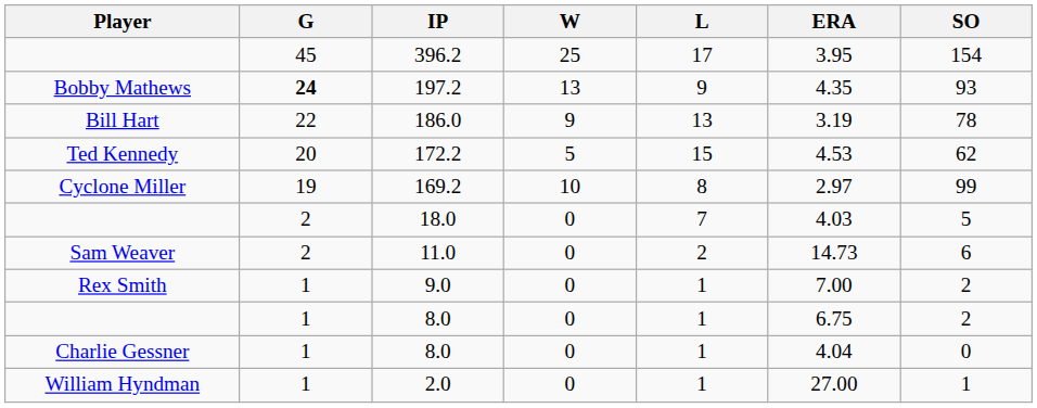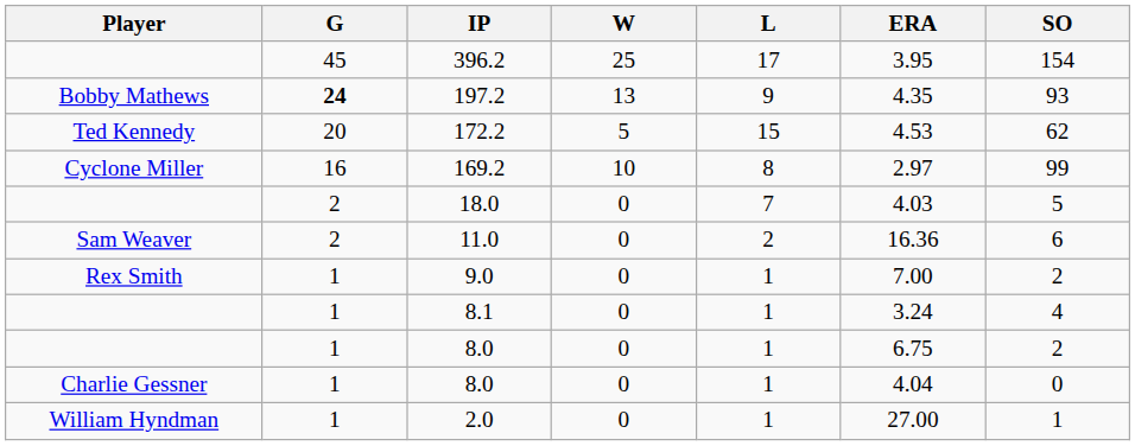 <table class="wikitable sortable">
 <tr>
 <th bgcolor="#DDDDFF" width="16%">Player</th>
 <th bgcolor="#DDDDFF" width="9%">G</th>
 <th bgcolor="#DDDDFF" width="9%">IP</th>
 <th bgcolor="#DDDDFF" width="9%">W</th>
 <th bgcolor="#DDDDFF" width="9%">L</th>
 <th bgcolor="#DDDDFF" width="9%">ERA</th>
 <th bgcolor="#DDDDFF" width="9%">SO</th>
 </tr>
 <tr align="center">
 <td></td>
 <td>45</td>
 <td>396.2</td>
 <td>25</td>
 <td>17</td>
 <td>3.95</td>
 <td>154</td>
 </tr>
 <tr align="center">
 <td><a href='#'>Bobby Mathews</a></td>
 <td><strong>24</strong></td>
 <td>197.2</td>
 <td>13</td>
 <td>9</td>
 <td>4.35</td>
 <td>93</td>
 </tr>
 <tr align=center>
-<td><a href='#'>Bill Hart</a></td>
-<td>22</td>
-<td>186.0</td>
-<td>9</td>
-<td>13</td>
-<td>3.19</td>
-<td>78</td>
-</tr>
-<tr align=center>
 <td><a href='#'>Ted Kennedy</a></td>
 <td>20</td>
 <td>172.2</td>
 <td>5</td>
 <td>15</td>
 <td>4.53</td>
 <td>62</td>
 </tr>
 <tr align=center>
 <td><a href='#'>Cyclone Miller</a></td>
-<td>19</td>
+<td>16</td>
 <td>169.2</td>
 <td>10</td>
 <td>8</td>
 <td>2.97</td>
 <td>99</td>
 </tr>
 <tr align=center>
 <td></td>
 <td>2</td>
 <td>18.0</td>
 <td>0</td>
 <td>7</td>
 <td>4.03</td>
 <td>5</td>
 </tr>
 <tr align="center">
 <td><a href='#'>Sam Weaver</a></td>
 <td>2</td>
 <td>11.0</td>
 <td>0</td>
 <td>2</td>
-<td>14.73</td>
+<td>16.36</td>
 <td>6</td>
 </tr>
 <tr align=center>
 <td><a href='#'>Rex Smith</a></td>
 <td>1</td>
 <td>9.0</td>
 <td>0</td>
 <td>1</td>
 <td>7.00</td>
 <td>2</td>
+</tr>
+<tr align=center>
+<td></td>
+<td>1</td>
+<td>8.1</td>
+<td>0</td>
+<td>1</td>
+<td>3.24</td>
+<td>4</td>
 </tr>
 <tr align="center">
 <td></td>
 <td>1</td>
 <td>8.0</td>
 <td>0</td>
 <td>1</td>
 <td>6.75</td>
 <td>2</td>
 </tr>
 <tr align="center">
 <td><a href='#'>Charlie Gessner</a></td>
 <td>1</td>
 <td>8.0</td>
 <td>0</td>
 <td>1</td>
 <td>4.04</td>
 <td>0</td>
 </tr>
 <tr align=center>
 <td><a href='#'>William Hyndman</a></td>
 <td>1</td>
 <td>2.0</td>
 <td>0</td>
 <td>1</td>
 <td>27.00</td>
 <td>1</td>
 </tr>
 </table>
